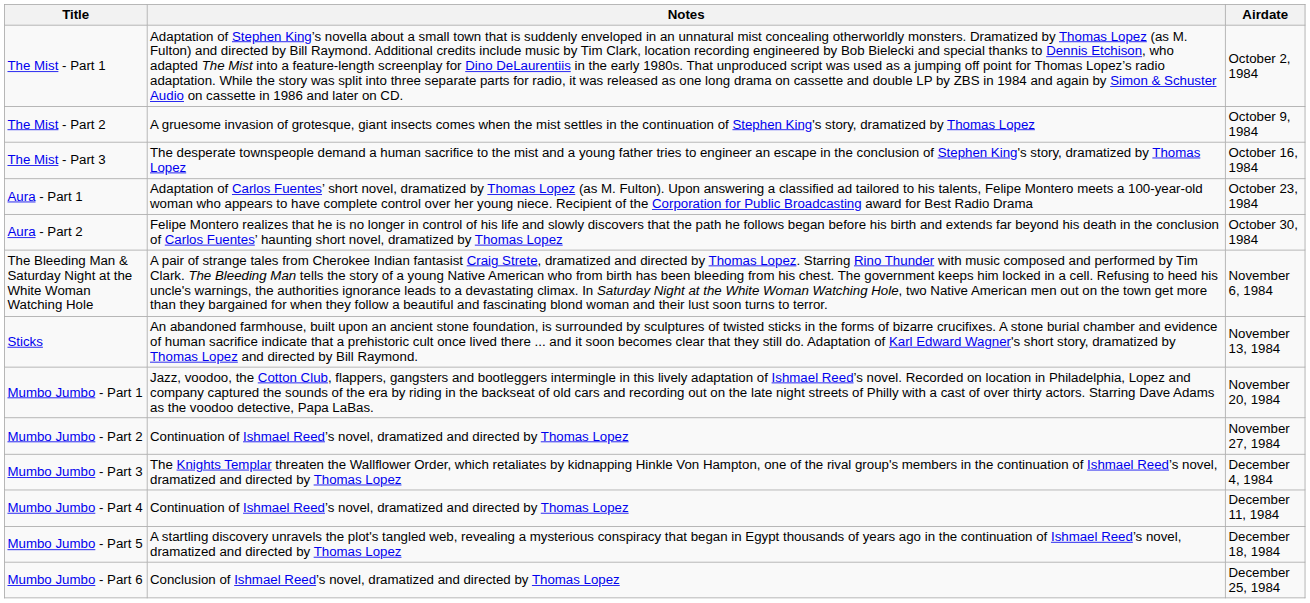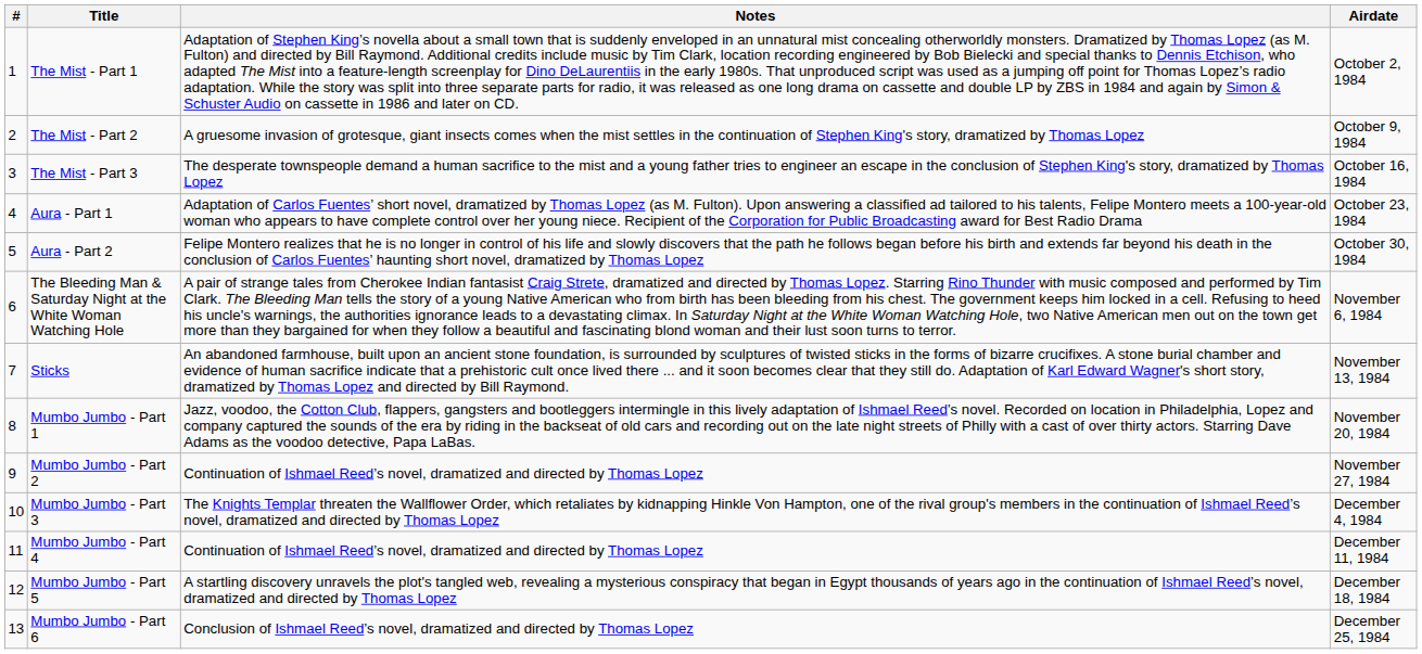 <table class="wikitable">
 <tr>
+<th>#</th>
 <th>Title</th>
 <th>Notes</th>
 <th>Airdate</th>
 </tr>
 <tr>
+<td>1</td>
 <td><a href='#'>The Mist</a> - Part 1</td>
 <td>Adaptation of <a href='#'>Stephen King</a>’s novella about a small town that is suddenly enveloped in an unnatural mist concealing otherworldly monsters. Dramatized by <a href='#'>Thomas Lopez</a> (as M. Fulton) and directed by Bill Raymond. Additional credits include music by Tim Clark, location recording engineered by Bob Bielecki and special thanks to <a href='#'>Dennis Etchison</a>, who adapted <em>The Mist</em> into a feature-length screenplay for <a href='#'>Dino DeLaurentiis</a> in the early 1980s. That unproduced script was used as a jumping off point for Thomas Lopez’s radio adaptation.  While the story was split into three separate parts for radio, it was released as one long drama on cassette and double LP by ZBS in 1984 and again by <a href='#'>Simon & Schuster Audio</a> on cassette in 1986 and later on CD.</td>
 <td>October 2, 1984</td>
 </tr>
 <tr>
+<td>2</td>
 <td><a href='#'>The Mist</a> - Part 2</td>
 <td>A gruesome invasion of grotesque, giant insects comes when the mist settles in the continuation of <a href='#'>Stephen King</a>'s story, dramatized by <a href='#'>Thomas Lopez</a></td>
 <td>October 9, 1984</td>
 </tr>
 <tr>
+<td>3</td>
 <td><a href='#'>The Mist</a> - Part 3</td>
 <td>The desperate townspeople demand a human sacrifice to the mist and a young father tries to engineer an escape in the conclusion of <a href='#'>Stephen King</a>'s story, dramatized by <a href='#'>Thomas Lopez</a></td>
 <td>October 16, 1984</td>
 </tr>
 <tr>
+<td>4</td>
 <td><a href='#'>Aura</a> - Part 1</td>
 <td>Adaptation of <a href='#'>Carlos Fuentes</a>’ short novel, dramatized by <a href='#'>Thomas Lopez</a> (as M. Fulton). Upon answering a classified ad tailored to his talents, Felipe Montero meets a 100-year-old woman who appears to have complete control over her young niece. Recipient of the <a href='#'>Corporation for Public Broadcasting</a> award for Best Radio Drama</td>
 <td>October 23, 1984</td>
 </tr>
 <tr>
+<td>5</td>
 <td><a href='#'>Aura</a> - Part 2</td>
 <td>Felipe Montero realizes that he is no longer in control of his life and slowly discovers that the path he follows began before his birth and extends far beyond his death in the conclusion of <a href='#'>Carlos Fuentes</a>’ haunting short novel, dramatized by <a href='#'>Thomas Lopez</a></td>
 <td>October 30, 1984</td>
 </tr>
 <tr>
+<td>6</td>
 <td>The Bleeding Man & Saturday Night at the White Woman Watching Hole</td>
 <td>A pair of strange tales from Cherokee Indian fantasist <a href='#'>Craig Strete</a>, dramatized and directed by <a href='#'>Thomas Lopez</a>. Starring <a href='#'>Rino Thunder</a> with music composed and performed by Tim Clark. <em>The Bleeding Man</em> tells the story of a young Native American who from birth has been bleeding from his chest. The government keeps him locked in a cell. Refusing to heed his uncle's warnings, the authorities ignorance leads to a devastating climax. In <em>Saturday Night at the White Woman Watching Hole</em>, two Native American men out on the town get more than they bargained for when they follow a beautiful and fascinating blond woman and their lust soon turns to terror.</td>
 <td>November 6, 1984</td>
 </tr>
 <tr>
+<td>7</td>
 <td><a href='#'>Sticks</a></td>
 <td>An abandoned farmhouse, built upon an ancient stone foundation, is surrounded by sculptures of twisted sticks in the forms of bizarre crucifixes. A stone burial chamber and evidence of human sacrifice indicate that a prehistoric cult once lived there ... and it soon becomes clear that they still do. Adaptation of <a href='#'>Karl Edward Wagner</a>'s short story, dramatized by <a href='#'>Thomas Lopez</a> and directed by Bill Raymond.</td>
 <td>November 13, 1984</td>
 </tr>
 <tr>
+<td>8</td>
 <td><a href='#'>Mumbo Jumbo</a> - Part 1</td>
 <td>Jazz, voodoo, the <a href='#'>Cotton Club</a>, flappers, gangsters and bootleggers intermingle in this lively adaptation of <a href='#'>Ishmael Reed</a>’s novel. Recorded on location in Philadelphia, Lopez and company captured the sounds of the era by riding in the backseat of old cars and recording out on the late night streets of Philly with a cast of over thirty actors. Starring Dave Adams as the voodoo detective, Papa LaBas.</td>
 <td>November 20, 1984</td>
 </tr>
 <tr>
+<td>9</td>
 <td><a href='#'>Mumbo Jumbo</a> - Part 2</td>
 <td>Continuation of <a href='#'>Ishmael Reed</a>’s novel, dramatized and directed by <a href='#'>Thomas Lopez</a></td>
 <td>November 27, 1984</td>
 </tr>
 <tr>
+<td>10</td>
 <td><a href='#'>Mumbo Jumbo</a> - Part 3</td>
 <td>The <a href='#'>Knights Templar</a> threaten the Wallflower Order, which retaliates by kidnapping Hinkle Von Hampton, one of the rival group's members in the continuation of <a href='#'>Ishmael Reed</a>’s novel, dramatized and directed by <a href='#'>Thomas Lopez</a></td>
 <td>December 4, 1984</td>
 </tr>
 <tr>
+<td>11</td>
 <td><a href='#'>Mumbo Jumbo</a> - Part 4</td>
 <td>Continuation of <a href='#'>Ishmael Reed</a>’s novel, dramatized and directed by <a href='#'>Thomas Lopez</a></td>
 <td>December 11, 1984</td>
 </tr>
 <tr>
+<td>12</td>
 <td><a href='#'>Mumbo Jumbo</a> - Part 5</td>
 <td>A startling discovery unravels the plot's tangled web, revealing a mysterious conspiracy that began in Egypt thousands of years ago in the continuation of <a href='#'>Ishmael Reed</a>’s novel, dramatized and directed by <a href='#'>Thomas Lopez</a></td>
 <td>December 18, 1984</td>
 </tr>
 <tr>
+<td>13</td>
 <td><a href='#'>Mumbo Jumbo</a> - Part 6</td>
 <td>Conclusion of <a href='#'>Ishmael Reed</a>’s novel, dramatized and directed by <a href='#'>Thomas Lopez</a></td>
 <td>December 25, 1984</td>
 </tr>
 </table>
